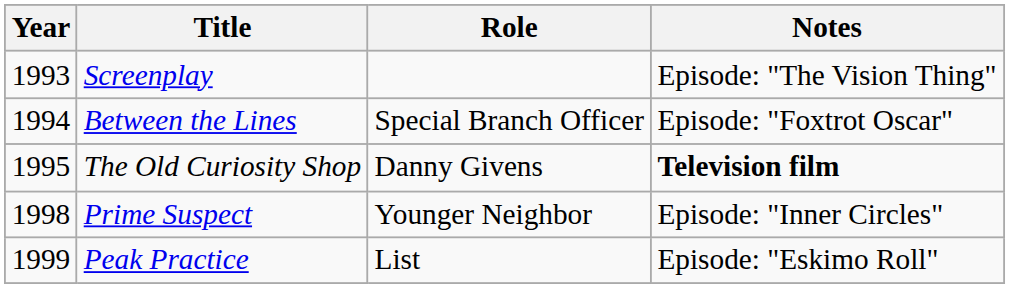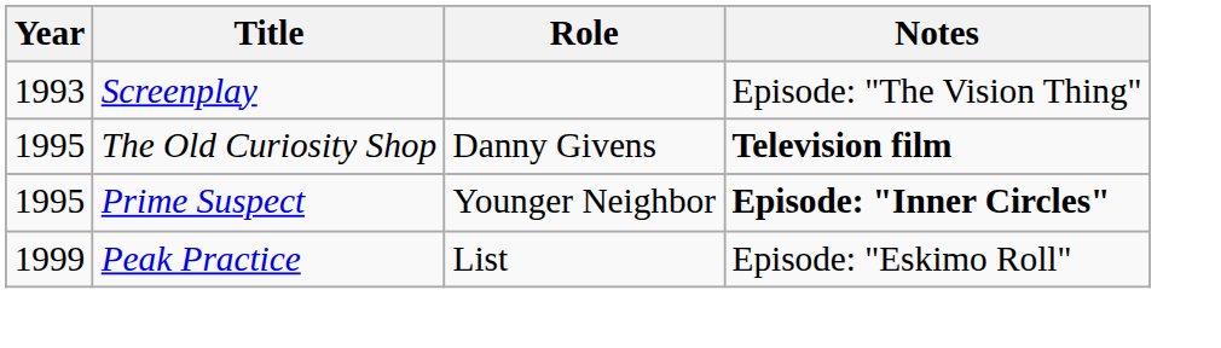 <table class="wikitable plainrowheaders">
 <tr>
 <th>Year</th>
 <th>Title</th>
 <th>Role</th>
 <th>Notes</th>
 </tr>
 <tr>
 <td>1993</td>
 <td><em><a href='#'>Screenplay</a></em></td>
 <td></td>
 <td>Episode: "The Vision Thing"</td>
 </tr>
 <tr>
-<td>1994</td>
-<td><em><a href='#'>Between the Lines</a></em></td>
-<td>Special Branch Officer</td>
-<td>Episode: "Foxtrot Oscar"</td>
-</tr>
-<tr>
 <td>1995</td>
 <td><em>The Old Curiosity Shop</em></td>
 <td>Danny Givens</td>
 <td><strong>Television film</strong></td>
 </tr>
 <tr>
-<td>1998</td>
+<td>1995</td>
 <td><em><a href='#'>Prime Suspect</a></em></td>
 <td>Younger Neighbor</td>
-<td>Episode: "Inner Circles"</td>
+<td><strong>Episode: "Inner Circles"</strong></td>
 </tr>
 <tr>
 <td>1999</td>
 <td><em><a href='#'>Peak Practice</a></em></td>
 <td>List</td>
 <td>Episode: "Eskimo Roll"</td>
 </tr>
 </table>
